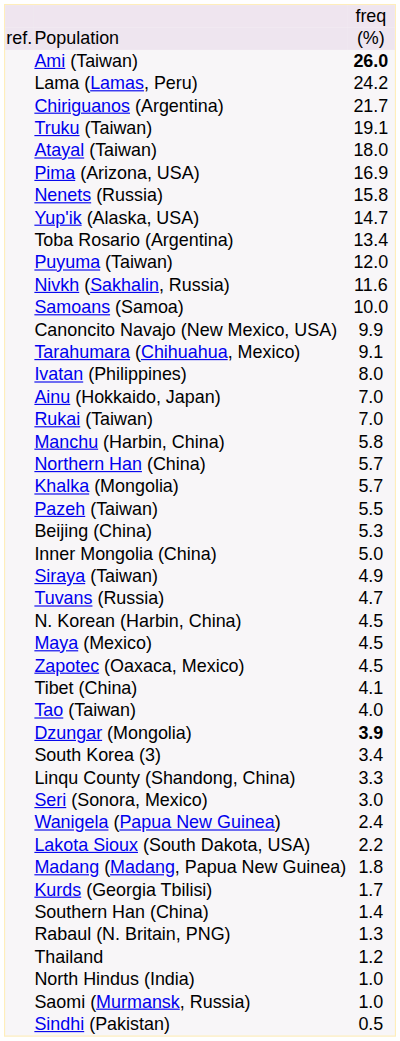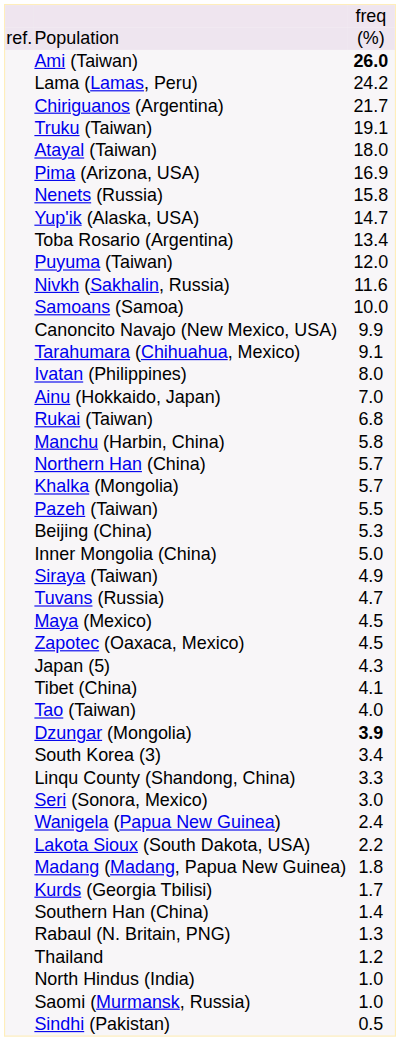 <table border="0" cellspacing="0" cellpadding="1" align="left" style="text-align:center; margin-right: 3em;  border:1px #ffeebb solid; background:#f8f6f8; ">
 <tr style="background:#efe5ef">
 <td></td>
 <td></td>
 <td>freq</td>
 </tr>
 <tr style="background:#eee5ef">
 <td>ref.</td>
 <td align="left">Population</td>
 <td style="width:40px">(%)</td>
 </tr>
 <tr>
 <td></td>
 <td align="left"><a href='#'>Ami</a> (Taiwan)</td>
 <td><strong>26.0</strong></td>
 </tr>
 <tr>
 <td></td>
 <td align="left">Lama (<a href='#'>Lamas</a>, Peru)</td>
 <td>24.2</td>
 </tr>
 <tr>
 <td></td>
 <td align="left"><a href='#'>Chiriguanos</a> (Argentina)</td>
 <td>21.7</td>
 </tr>
 <tr>
 <td></td>
 <td align="left"><a href='#'>Truku</a> (Taiwan)</td>
 <td>19.1</td>
 </tr>
 <tr>
 <td></td>
 <td align="left"><a href='#'>Atayal</a> (Taiwan)</td>
 <td>18.0</td>
 </tr>
 <tr>
 <td></td>
 <td align="left"><a href='#'>Pima</a> (Arizona, USA)</td>
 <td>16.9</td>
 </tr>
 <tr>
 <td></td>
 <td align="left"><a href='#'>Nenets</a> (Russia)</td>
 <td>15.8</td>
 </tr>
 <tr>
 <td></td>
 <td align="left"><a href='#'>Yup'ik</a> (Alaska, USA)</td>
 <td>14.7</td>
 </tr>
 <tr>
 <td></td>
 <td align="left">Toba Rosario (Argentina)</td>
 <td>13.4</td>
 </tr>
 <tr>
 <td></td>
 <td align="left"><a href='#'>Puyuma</a> (Taiwan)</td>
 <td>12.0</td>
 </tr>
 <tr>
 <td></td>
 <td align="left"><a href='#'>Nivkh</a> (<a href='#'>Sakhalin</a>, Russia)</td>
 <td>11.6</td>
 </tr>
 <tr>
 <td></td>
 <td align="left"><a href='#'>Samoans</a> (Samoa)</td>
 <td>10.0</td>
 </tr>
 <tr>
 <td></td>
 <td align="left">Canoncito Navajo (New Mexico, USA)</td>
 <td>9.9</td>
 </tr>
 <tr>
 <td></td>
 <td align="left"><a href='#'>Tarahumara</a> (<a href='#'>Chihuahua</a>, Mexico)</td>
 <td>9.1</td>
 </tr>
 <tr>
 <td></td>
 <td align="left"><a href='#'>Ivatan</a> (Philippines)</td>
 <td>8.0</td>
 </tr>
 <tr>
 <td></td>
 <td align="left"><a href='#'>Ainu</a> (Hokkaido, Japan)</td>
 <td>7.0</td>
 </tr>
 <tr>
 <td></td>
 <td align="left"><a href='#'>Rukai</a> (Taiwan)</td>
-<td>7.0</td>
+<td>6.8</td>
 </tr>
 <tr>
 <td></td>
 <td align="left"><a href='#'>Manchu</a> (Harbin, China)</td>
 <td>5.8</td>
 </tr>
 <tr>
 <td></td>
 <td align="left"><a href='#'>Northern Han</a> (China)</td>
 <td>5.7</td>
 </tr>
 <tr>
 <td></td>
 <td align="left"><a href='#'>Khalka</a> (Mongolia)</td>
 <td>5.7</td>
 </tr>
 <tr>
 <td></td>
 <td align="left"><a href='#'>Pazeh</a> (Taiwan)</td>
 <td>5.5</td>
 </tr>
 <tr>
 <td></td>
 <td align="left">Beijing (China)</td>
 <td>5.3</td>
 </tr>
 <tr>
 <td></td>
 <td align="left">Inner Mongolia (China)</td>
 <td>5.0</td>
 </tr>
 <tr>
 <td></td>
 <td align="left"><a href='#'>Siraya</a> (Taiwan)</td>
 <td>4.9</td>
 </tr>
 <tr>
 <td></td>
 <td align="left"><a href='#'>Tuvans</a> (Russia)</td>
 <td>4.7</td>
 </tr>
 <tr>
 <td></td>
-<td align="left">N. Korean (Harbin, China)</td>
-<td>4.5</td>
-</tr>
-<tr>
-<td></td>
 <td align="left"><a href='#'>Maya</a> (Mexico)</td>
 <td>4.5</td>
 </tr>
 <tr>
 <td></td>
 <td align="left"><a href='#'>Zapotec</a> (Oaxaca, Mexico)</td>
 <td>4.5</td>
+</tr>
+<tr>
+<td></td>
+<td align="left">Japan (5)</td>
+<td>4.3</td>
 </tr>
 <tr>
 <td></td>
 <td align="left">Tibet (China)</td>
 <td>4.1</td>
 </tr>
 <tr>
 <td></td>
 <td align="left"><a href='#'>Tao</a> (Taiwan)</td>
 <td>4.0</td>
 </tr>
 <tr>
 <td></td>
 <td align="left"><a href='#'>Dzungar</a> (Mongolia)</td>
 <td><strong>3.9</strong></td>
 </tr>
 <tr>
 <td></td>
 <td align="left">South Korea (3)</td>
 <td>3.4</td>
 </tr>
 <tr>
 <td></td>
 <td align="left">Linqu County (Shandong, China)</td>
 <td>3.3</td>
 </tr>
 <tr>
 <td></td>
 <td align="left"><a href='#'>Seri</a> (Sonora, Mexico)</td>
 <td>3.0</td>
 </tr>
 <tr>
 <td></td>
 <td align="left"><a href='#'>Wanigela</a> (<a href='#'>Papua New Guinea</a>)</td>
 <td>2.4</td>
 </tr>
 <tr>
 <td></td>
 <td align="left"><a href='#'>Lakota Sioux</a> (South Dakota, USA)</td>
 <td>2.2</td>
 </tr>
 <tr>
 <td></td>
 <td align="left"><a href='#'>Madang</a> (<a href='#'>Madang</a>, Papua New Guinea)</td>
 <td>1.8</td>
 </tr>
 <tr>
 <td></td>
 <td align="left"><a href='#'>Kurds</a> (Georgia Tbilisi)</td>
 <td>1.7</td>
 </tr>
 <tr>
 <td></td>
 <td align="left">Southern Han (China)</td>
 <td>1.4</td>
 </tr>
 <tr>
 <td></td>
 <td align="left">Rabaul (N. Britain, PNG)</td>
 <td>1.3</td>
 </tr>
 <tr>
 <td></td>
 <td align="left">Thailand</td>
 <td>1.2</td>
 </tr>
 <tr>
 <td></td>
 <td align="left">North Hindus (India)</td>
 <td>1.0</td>
 </tr>
 <tr>
 <td></td>
 <td align="left">Saomi (<a href='#'>Murmansk</a>, Russia)</td>
 <td>1.0</td>
 </tr>
 <tr>
 <td></td>
 <td align="left"><a href='#'>Sindhi</a> (Pakistan)</td>
 <td>0.5</td>
 </tr>
 </table>
